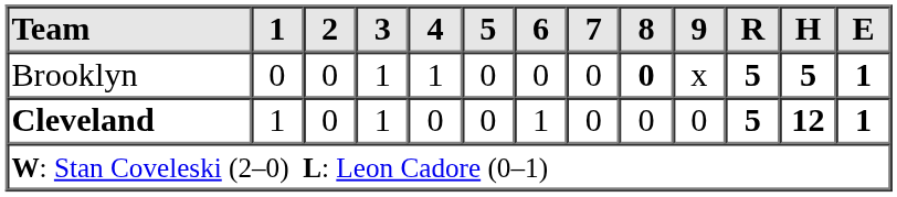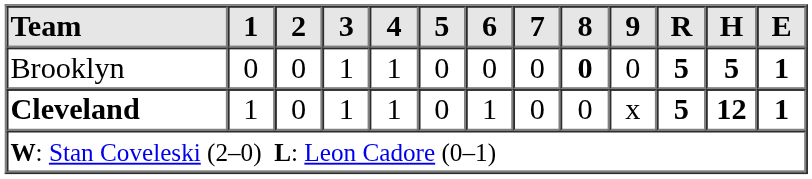 <table border=1 cellspacing=0 width=425 style="margin-left:3em;">
 <tr style="text-align:center; background-color:#e6e6e6;">
 <th align=left width=125>Team</th>
 <th width=25>1</th>
 <th width=25>2</th>
 <th width=25>3</th>
 <th width=25>4</th>
 <th width=25>5</th>
 <th width=25>6</th>
 <th width=25>7</th>
 <th width=25>8</th>
 <th width=25>9</th>
 <th width=25>R</th>
 <th width=25>H</th>
 <th width=25>E</th>
 </tr>
 <tr style="text-align:center;">
 <td align=left>Brooklyn</td>
 <td>0</td>
 <td>0</td>
 <td>1</td>
 <td>1</td>
 <td>0</td>
 <td>0</td>
 <td>0</td>
 <td><strong>0</strong></td>
-<td>x</td>
+<td>0</td>
 <td><strong>5</strong></td>
 <td><strong>5</strong></td>
 <td><strong>1</strong></td>
 </tr>
 <tr style="text-align:center;">
 <td align=left><strong>Cleveland</strong></td>
 <td>1</td>
 <td>0</td>
 <td>1</td>
-<td>0</td>
+<td>1</td>
 <td>0</td>
 <td>1</td>
 <td>0</td>
 <td>0</td>
-<td>0</td>
+<td>x</td>
 <td><strong>5</strong></td>
 <td><strong>12</strong></td>
 <td><strong>1</strong></td>
 </tr>
 <tr style="text-align:left;">
 <td colspan=13><small><strong>W</strong>: <a href='#'>Stan Coveleski</a> (2–0)  <strong>L</strong>: <a href='#'>Leon Cadore</a> (0–1)</small></td>
 </tr>
 </table>
